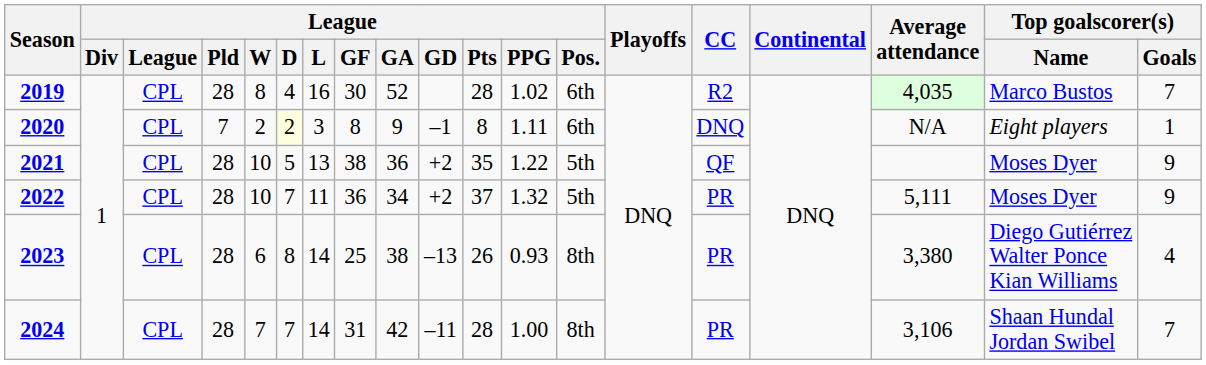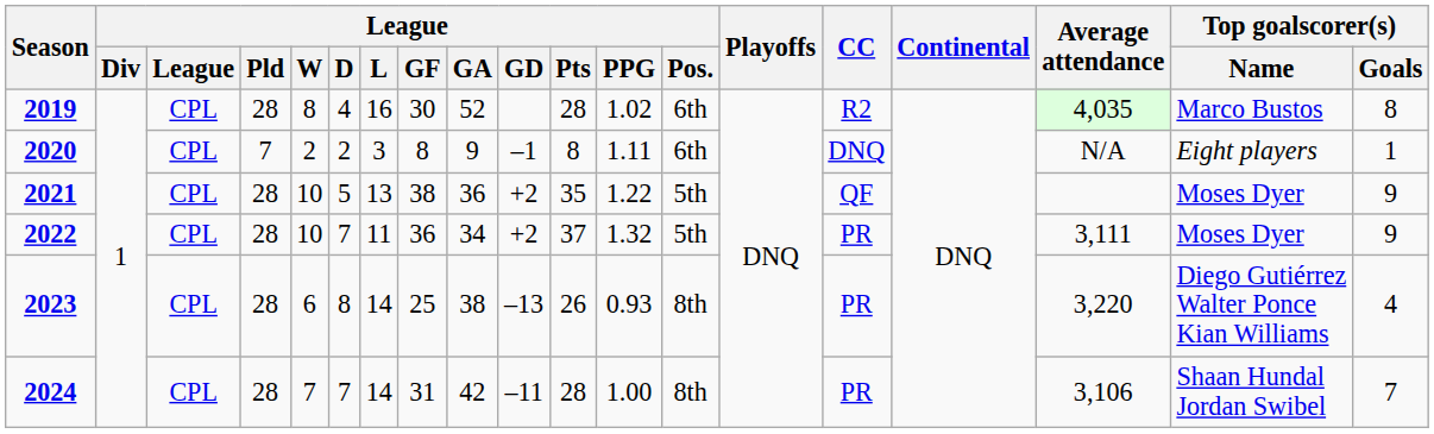 <table class="wikitable" style="text-align:center;">
 <tr style="background:#f0f6ff;">
 <th rowspan=2>Season</th>
 <th colspan=12>League</th>
 <th rowspan=2>Playoffs</th>
 <th rowspan=2><a href='#'>CC</a></th>
 <th rowspan=2 colspan=2><a href='#'>Continental</a></th>
 <th rowspan=2>Average <br> attendance</th>
 <th colspan=2>Top goalscorer(s)</th>
 </tr>
 <tr>
 <th>Div</th>
 <th>League</th>
 <th>Pld</th>
 <th>W</th>
 <th>D</th>
 <th>L</th>
 <th>GF</th>
 <th>GA</th>
 <th>GD</th>
 <th>Pts</th>
 <th>PPG</th>
 <th>Pos.</th>
 <th>Name</th>
 <th>Goals</th>
 </tr>
 <tr>
 <td><strong><a href='#'>2019</a></strong></td>
 <td rowspan=6>1</td>
 <td><a href='#'>CPL</a></td>
 <td>28</td>
 <td>8</td>
 <td>4</td>
 <td>16</td>
 <td>30</td>
 <td>52</td>
 <td></td>
 <td>28</td>
 <td>1.02</td>
 <td>6th</td>
 <td rowspan=6>DNQ</td>
 <td><a href='#'>R2</a></td>
 <td colspan=2 rowspan=6>DNQ</td>
 <td style="background:#dfd;">4,035</td>
 <td align="left"> <a href='#'>Marco Bustos</a></td>
-<td>7</td>
+<td>8</td>
 </tr>
 <tr>
 <td><strong><a href='#'>2020</a></strong></td>
 <td><a href='#'>CPL</a></td>
 <td>7</td>
 <td>2</td>
-<td style="background: lightyellow;">2</td>
+<td>2</td>
 <td>3</td>
 <td>8</td>
 <td>9</td>
 <td>–1</td>
 <td>8</td>
 <td>1.11</td>
 <td>6th</td>
 <td><a href='#'>DNQ</a></td>
 <td>N/A</td>
 <td align="left"><em>Eight players</em></td>
 <td>1</td>
 </tr>
 <tr>
 <td><strong><a href='#'>2021</a></strong></td>
 <td><a href='#'>CPL</a></td>
 <td>28</td>
 <td>10</td>
 <td>5</td>
 <td>13</td>
 <td>38</td>
 <td>36</td>
 <td>+2</td>
 <td>35</td>
 <td>1.22</td>
 <td>5th</td>
 <td><a href='#'>QF</a></td>
 <td></td>
 <td align="left"> <a href='#'>Moses Dyer</a></td>
 <td>9</td>
 </tr>
 <tr>
 <td><strong><a href='#'>2022</a></strong></td>
 <td><a href='#'>CPL</a></td>
 <td>28</td>
 <td>10</td>
 <td>7</td>
 <td>11</td>
 <td>36</td>
 <td>34</td>
 <td>+2</td>
 <td>37</td>
 <td>1.32</td>
 <td>5th</td>
 <td><a href='#'>PR</a></td>
-<td>5,111</td>
+<td>3,111</td>
 <td align="left"> <a href='#'>Moses Dyer</a></td>
 <td>9</td>
 </tr>
 <tr>
 <td><strong><a href='#'>2023</a></strong></td>
 <td><a href='#'>CPL</a></td>
 <td>28</td>
 <td>6</td>
 <td>8</td>
 <td>14</td>
 <td>25</td>
 <td>38</td>
 <td>–13</td>
 <td>26</td>
 <td>0.93</td>
 <td>8th</td>
 <td><a href='#'>PR</a></td>
-<td>3,380</td>
+<td>3,220</td>
 <td align="left"> <a href='#'>Diego Gutiérrez</a><br> <a href='#'>Walter Ponce</a><br> <a href='#'>Kian Williams</a></td>
 <td>4</td>
 </tr>
 <tr>
 <td><strong><a href='#'>2024</a></strong></td>
 <td><a href='#'>CPL</a></td>
 <td>28</td>
 <td>7</td>
 <td>7</td>
 <td>14</td>
 <td>31</td>
 <td>42</td>
 <td>–11</td>
 <td>28</td>
 <td>1.00</td>
 <td>8th</td>
 <td><a href='#'>PR</a></td>
 <td>3,106</td>
 <td align="left"> <a href='#'>Shaan Hundal</a><br> <a href='#'>Jordan Swibel</a></td>
 <td>7</td>
 </tr>
 </table>
